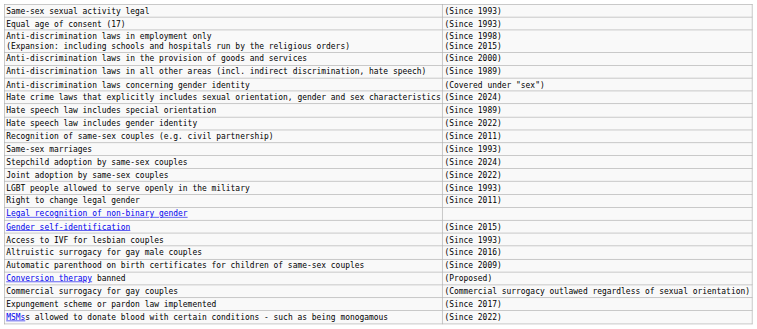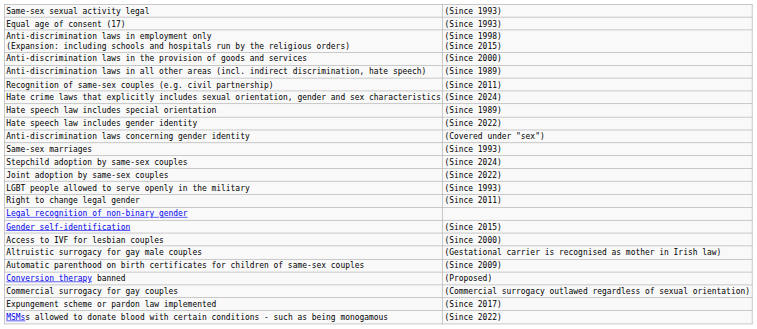 <table class="wikitable">
 <tr>
 <td>Same-sex sexual activity legal</td>
 <td> (Since 1993)</td>
 </tr>
 <tr>
 <td>Equal age of consent (17)</td>
 <td> (Since 1993)</td>
 </tr>
 <tr>
 <td>Anti-discrimination laws in employment only<br>(Expansion: including schools and hospitals run by the religious orders)</td>
 <td> (Since 1998)<br> (Since 2015)</td>
 </tr>
 <tr>
 <td>Anti-discrimination laws in the provision of goods and services</td>
 <td> (Since 2000)</td>
 </tr>
 <tr>
 <td>Anti-discrimination laws in all other areas (incl. indirect discrimination, hate speech)</td>
 <td> (Since 1989)</td>
 </tr>
 <tr>
-<td>Anti-discrimination laws concerning gender identity</td>
-<td> (Covered under "sex")</td>
+<td>Recognition of same-sex couples (e.g. civil partnership)</td>
+<td> (Since 2011)</td>
 </tr>
 <tr>
 <td>Hate crime laws that explicitly includes sexual orientation, gender and sex characteristics</td>
 <td> (Since 2024)</td>
 </tr>
 <tr>
 <td>Hate speech law includes special orientation</td>
 <td> (Since 1989)</td>
 </tr>
 <tr>
 <td>Hate speech law includes gender identity</td>
 <td> (Since 2022)</td>
 </tr>
 <tr>
-<td>Recognition of same-sex couples (e.g. civil partnership)</td>
-<td> (Since 2011)</td>
+<td>Anti-discrimination laws concerning gender identity</td>
+<td> (Covered under "sex")</td>
 </tr>
 <tr>
 <td>Same-sex marriages</td>
 <td> (Since 1993)</td>
 </tr>
 <tr>
 <td>Stepchild adoption by same-sex couples</td>
 <td> (Since 2024)</td>
 </tr>
 <tr>
 <td>Joint adoption by same-sex couples</td>
 <td> (Since 2022)</td>
 </tr>
 <tr>
 <td>LGBT people allowed to serve openly in the military</td>
 <td> (Since 1993)</td>
 </tr>
 <tr>
 <td>Right to change legal gender</td>
 <td> (Since 2011)</td>
 </tr>
 <tr>
 <td><a href='#'>Legal recognition of non-binary gender</a></td>
 <td></td>
 </tr>
 <tr>
 <td><a href='#'>Gender self-identification</a></td>
 <td> (Since 2015)</td>
 </tr>
 <tr>
 <td>Access to IVF for lesbian couples</td>
-<td> (Since 1993)</td>
+<td> (Since 2000)</td>
 </tr>
 <tr>
 <td>Altruistic surrogacy for gay male couples</td>
-<td> (Since 2016)</td>
+<td> (Gestational carrier is recognised as mother in Irish law)</td>
 </tr>
 <tr>
 <td>Automatic parenthood on birth certificates for children of same-sex couples</td>
 <td> (Since 2009)</td>
 </tr>
 <tr>
 <td><a href='#'>Conversion therapy</a> banned</td>
 <td> (Proposed)</td>
 </tr>
 <tr>
 <td>Commercial surrogacy for gay couples</td>
 <td> (Commercial surrogacy outlawed regardless of sexual orientation)</td>
 </tr>
 <tr>
 <td>Expungement scheme or pardon law implemented</td>
 <td> (Since 2017)</td>
 </tr>
 <tr>
 <td><a href='#'>MSMs</a>s allowed to donate blood with certain conditions - such as being monogamous</td>
 <td> (Since 2022)</td>
 </tr>
 </table>
